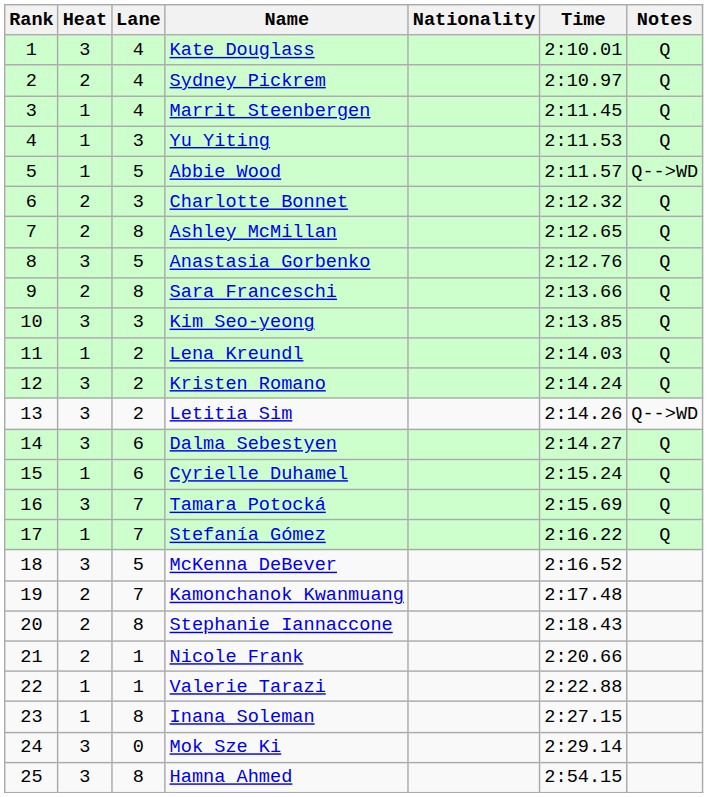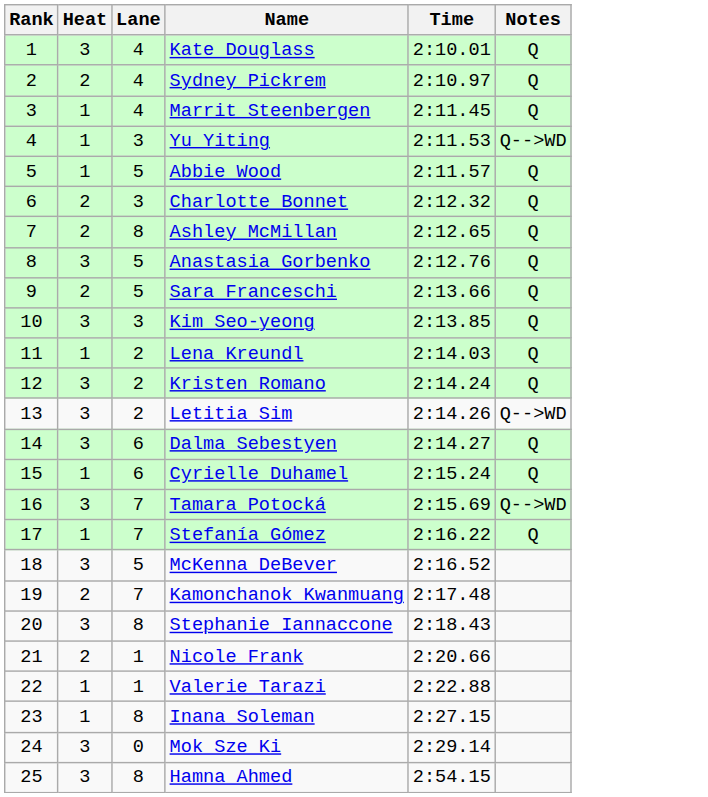 <table class="wikitable sortable" style="text-align:center">
 <tr>
 <th>Rank</th>
 <th>Heat</th>
 <th>Lane</th>
 <th>Name</th>
-<th>Nationality</th>
 <th>Time</th>
 <th>Notes</th>
 </tr>
 <tr bgcolor=ccffcc>
 <td>1</td>
 <td>3</td>
 <td>4</td>
 <td align=left><a href='#'>Kate Douglass</a></td>
-<td align=left></td>
 <td>2:10.01</td>
 <td>Q</td>
 </tr>
 <tr bgcolor=ccffcc>
 <td>2</td>
 <td>2</td>
 <td>4</td>
 <td align=left><a href='#'>Sydney Pickrem</a></td>
-<td align=left></td>
 <td>2:10.97</td>
 <td>Q</td>
 </tr>
 <tr bgcolor=ccffcc>
 <td>3</td>
 <td>1</td>
 <td>4</td>
 <td align=left><a href='#'>Marrit Steenbergen</a></td>
-<td align=left></td>
 <td>2:11.45</td>
 <td>Q</td>
 </tr>
 <tr bgcolor=ccffcc>
 <td>4</td>
 <td>1</td>
 <td>3</td>
 <td align=left><a href='#'>Yu Yiting</a></td>
-<td align=left></td>
 <td>2:11.53</td>
-<td>Q</td>
+<td>Q-->WD</td>
 </tr>
 <tr bgcolor=ccffcc>
 <td>5</td>
 <td>1</td>
 <td>5</td>
 <td align=left><a href='#'>Abbie Wood</a></td>
-<td align=left></td>
 <td>2:11.57</td>
-<td>Q-->WD</td>
+<td>Q</td>
 </tr>
 <tr bgcolor=ccffcc>
 <td>6</td>
 <td>2</td>
 <td>3</td>
 <td align=left><a href='#'>Charlotte Bonnet</a></td>
-<td align=left></td>
 <td>2:12.32</td>
 <td>Q</td>
 </tr>
 <tr bgcolor=ccffcc>
 <td>7</td>
 <td>2</td>
 <td>8</td>
 <td align=left><a href='#'>Ashley McMillan</a></td>
-<td align=left></td>
 <td>2:12.65</td>
 <td>Q</td>
 </tr>
 <tr bgcolor=ccffcc>
 <td>8</td>
 <td>3</td>
 <td>5</td>
 <td align=left><a href='#'>Anastasia Gorbenko</a></td>
-<td align=left></td>
 <td>2:12.76</td>
 <td>Q</td>
 </tr>
 <tr bgcolor=ccffcc>
 <td>9</td>
 <td>2</td>
-<td>8</td>
+<td>5</td>
 <td align=left><a href='#'>Sara Franceschi</a></td>
-<td align=left></td>
 <td>2:13.66</td>
 <td>Q</td>
 </tr>
 <tr bgcolor=ccffcc>
 <td>10</td>
 <td>3</td>
 <td>3</td>
 <td align=left><a href='#'>Kim Seo-yeong</a></td>
-<td align=left></td>
 <td>2:13.85</td>
 <td>Q</td>
 </tr>
 <tr bgcolor=ccffcc>
 <td>11</td>
 <td>1</td>
 <td>2</td>
 <td align=left><a href='#'>Lena Kreundl</a></td>
-<td align=left></td>
 <td>2:14.03</td>
 <td>Q</td>
 </tr>
 <tr bgcolor=ccffcc>
 <td>12</td>
 <td>3</td>
 <td>2</td>
 <td align=left><a href='#'>Kristen Romano</a></td>
-<td align=left></td>
 <td>2:14.24</td>
 <td>Q</td>
 </tr>
 <tr>
 <td>13</td>
 <td>3</td>
 <td>2</td>
 <td align=left><a href='#'>Letitia Sim</a></td>
-<td align=left></td>
 <td>2:14.26</td>
 <td>Q-->WD</td>
 </tr>
 <tr bgcolor=ccffcc>
 <td>14</td>
 <td>3</td>
 <td>6</td>
 <td align=left><a href='#'>Dalma Sebestyen</a></td>
-<td align=left></td>
 <td>2:14.27</td>
 <td>Q</td>
 </tr>
 <tr bgcolor=ccffcc>
 <td>15</td>
 <td>1</td>
 <td>6</td>
 <td align=left><a href='#'>Cyrielle Duhamel</a></td>
-<td align=left></td>
 <td>2:15.24</td>
 <td>Q</td>
 </tr>
 <tr bgcolor=ccffcc>
 <td>16</td>
 <td>3</td>
 <td>7</td>
 <td align=left><a href='#'>Tamara Potocká</a></td>
-<td align=left></td>
 <td>2:15.69</td>
-<td>Q</td>
+<td>Q-->WD</td>
 </tr>
 <tr bgcolor=ccffcc>
 <td>17</td>
 <td>1</td>
 <td>7</td>
 <td align=left><a href='#'>Stefanía Gómez</a></td>
-<td align=left></td>
 <td>2:16.22</td>
 <td>Q</td>
 </tr>
 <tr>
 <td>18</td>
 <td>3</td>
 <td>5</td>
 <td align=left><a href='#'>McKenna DeBever</a></td>
-<td align=left></td>
 <td>2:16.52</td>
 <td></td>
 </tr>
 <tr>
 <td>19</td>
 <td>2</td>
 <td>7</td>
 <td align=left><a href='#'>Kamonchanok Kwanmuang</a></td>
-<td align=left></td>
 <td>2:17.48</td>
 <td></td>
 </tr>
 <tr>
 <td>20</td>
-<td>2</td>
+<td>3</td>
 <td>8</td>
 <td align=left><a href='#'>Stephanie Iannaccone</a></td>
-<td align=left></td>
 <td>2:18.43</td>
 <td></td>
 </tr>
 <tr>
 <td>21</td>
 <td>2</td>
 <td>1</td>
 <td align=left><a href='#'>Nicole Frank</a></td>
-<td align=left></td>
 <td>2:20.66</td>
 <td></td>
 </tr>
 <tr>
 <td>22</td>
 <td>1</td>
 <td>1</td>
 <td align=left><a href='#'>Valerie Tarazi</a></td>
-<td align=left></td>
 <td>2:22.88</td>
 <td></td>
 </tr>
 <tr>
 <td>23</td>
 <td>1</td>
 <td>8</td>
 <td align=left><a href='#'>Inana Soleman</a></td>
-<td align=left></td>
 <td>2:27.15</td>
 <td></td>
 </tr>
 <tr>
 <td>24</td>
 <td>3</td>
 <td>0</td>
 <td align=left><a href='#'>Mok Sze Ki</a></td>
-<td align=left></td>
 <td>2:29.14</td>
 <td></td>
 </tr>
 <tr>
 <td>25</td>
 <td>3</td>
 <td>8</td>
 <td align=left><a href='#'>Hamna Ahmed</a></td>
-<td align=left></td>
 <td>2:54.15</td>
 <td></td>
 </tr>
 </table>
